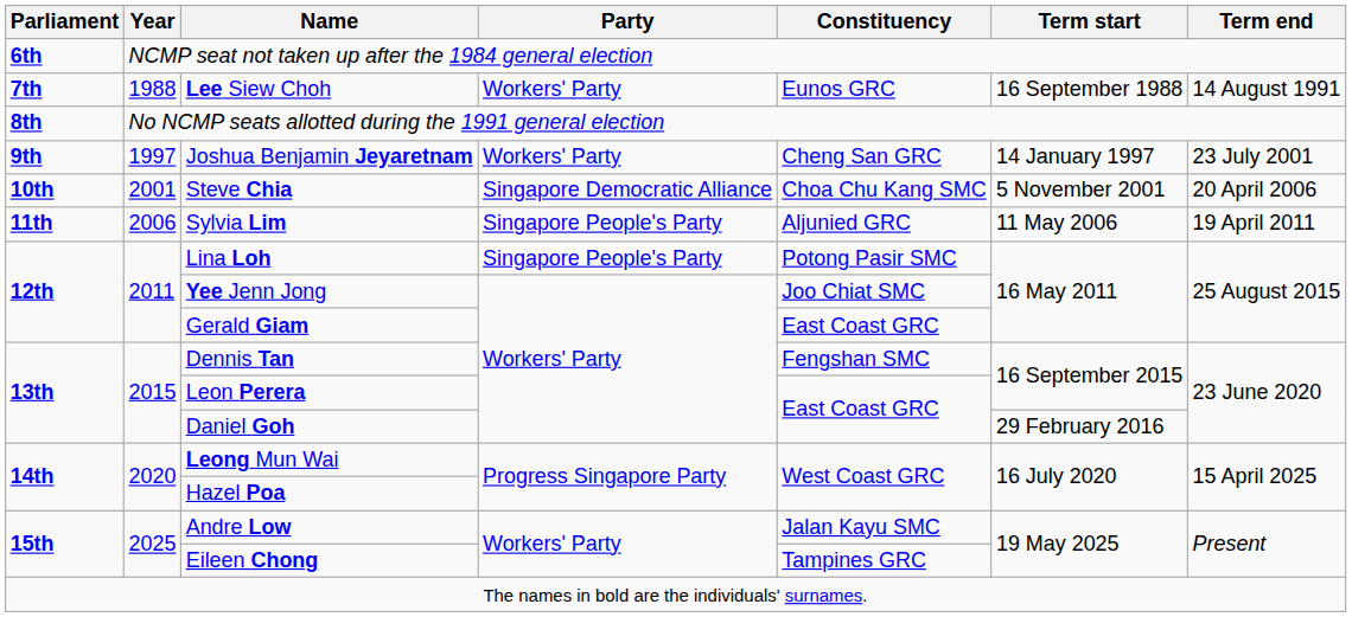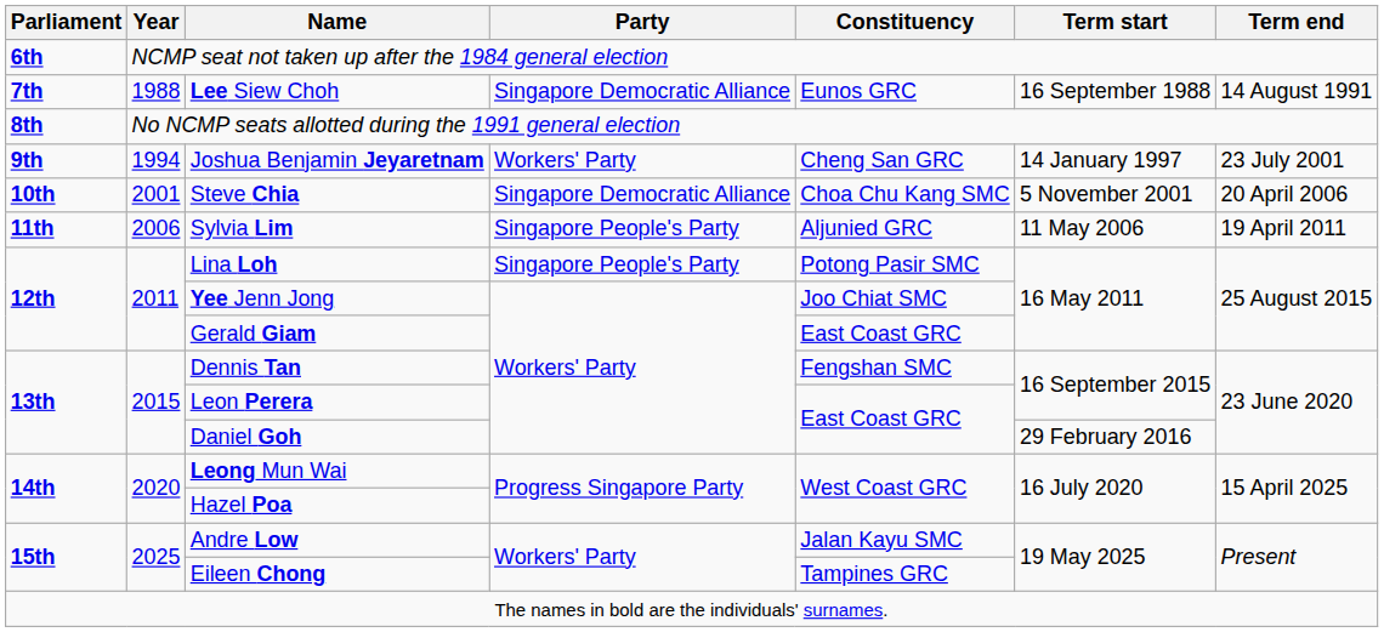 <table class="wikitable" id="List of NCMPs table">
 <tr>
 <th>Parliament</th>
 <th>Year</th>
 <th>Name</th>
 <th>Party</th>
 <th>Constituency</th>
 <th>Term start</th>
 <th>Term end</th>
 </tr>
 <tr>
 <td><strong><a href='#'>6th</a></strong></td>
 <td colspan="6"><em>NCMP seat not taken up after the <a href='#'>1984 general election</a></em></td>
 </tr>
 <tr>
 <td><strong><a href='#'>7th</a></strong></td>
 <td><a href='#'>1988</a></td>
 <td><a href='#'><strong>Lee</strong> Siew Choh</a></td>
-<td><a href='#'>Workers' Party</a></td>
+<td><a href='#'>Singapore Democratic Alliance</a></td>
 <td><a href='#'>Eunos GRC</a></td>
 <td>16 September 1988</td>
 <td>14 August 1991</td>
 </tr>
 <tr>
 <td><strong><a href='#'>8th</a></strong></td>
 <td colspan="6"><em>No NCMP seats allotted during the <a href='#'>1991 general election</a></em></td>
 </tr>
 <tr>
 <td><strong><a href='#'>9th</a></strong></td>
-<td><a href='#'>1997</a></td>
+<td><a href='#'>1994</a></td>
 <td><a href='#'>Joshua Benjamin <strong>Jeyaretnam</strong></a><br></td>
 <td><a href='#'>Workers' Party</a></td>
 <td><a href='#'>Cheng San GRC</a></td>
 <td>14 January 1997 </td>
 <td>23 July 2001</td>
 </tr>
 <tr>
 <td><strong><a href='#'>10th</a></strong></td>
 <td><a href='#'>2001</a></td>
 <td><a href='#'>Steve <strong>Chia</strong></a><br></td>
 <td><a href='#'>Singapore Democratic Alliance</a></td>
 <td><a href='#'>Choa Chu Kang SMC</a></td>
 <td>5 November 2001</td>
 <td>20 April 2006</td>
 </tr>
 <tr>
 <td><strong><a href='#'>11th</a></strong></td>
 <td><a href='#'>2006</a></td>
 <td><a href='#'>Sylvia <strong>Lim</strong></a><br></td>
 <td><a href='#'>Singapore People's Party</a></td>
 <td><a href='#'>Aljunied GRC</a></td>
 <td>11 May 2006</td>
 <td>19 April 2011</td>
 </tr>
 <tr>
 <td rowspan="3"><strong><a href='#'>12th</a></strong></td>
 <td rowspan="3"><a href='#'>2011</a></td>
 <td><a href='#'>Lina <strong>Loh</strong></a></td>
 <td><a href='#'>Singapore People's Party</a></td>
 <td><a href='#'>Potong Pasir SMC</a></td>
 <td rowspan="3">16 May 2011</td>
 <td rowspan="3">25 August 2015</td>
 </tr>
 <tr>
 <td><a href='#'><strong>Yee</strong> Jenn Jong</a></td>
 <td rowspan="5"><a href='#'>Workers' Party</a></td>
 <td><a href='#'>Joo Chiat SMC</a></td>
 </tr>
 <tr>
 <td><a href='#'>Gerald <strong>Giam</strong></a></td>
 <td><a href='#'>East Coast GRC</a></td>
 </tr>
 <tr>
 <td rowspan="3"><strong><a href='#'>13th</a></strong></td>
 <td rowspan="3"><a href='#'>2015</a></td>
 <td><a href='#'>Dennis <strong>Tan</strong></a></td>
 <td><a href='#'>Fengshan SMC</a></td>
 <td rowspan="2">16 September 2015</td>
 <td rowspan="3">23 June 2020</td>
 </tr>
 <tr>
 <td><a href='#'>Leon <strong>Perera</strong></a></td>
 <td rowspan="2"><a href='#'>East Coast GRC</a></td>
 </tr>
 <tr>
 <td><a href='#'>Daniel <strong>Goh</strong></a></td>
 <td>29 February 2016</td>
 </tr>
 <tr>
 <td rowspan="2"><strong><a href='#'>14th</a></strong></td>
 <td rowspan="2"><a href='#'>2020</a></td>
 <td><a href='#'><strong>Leong</strong> Mun Wai</a></td>
 <td rowspan="2"><a href='#'>Progress Singapore Party</a></td>
 <td rowspan="2"><a href='#'>West Coast GRC</a></td>
 <td rowspan="2">16 July 2020</td>
 <td rowspan="2">15 April 2025</td>
 </tr>
 <tr>
 <td><a href='#'>Hazel <strong>Poa</strong></a></td>
 </tr>
 <tr>
 <td rowspan="2"><strong><a href='#'>15th</a></strong></td>
 <td rowspan="2"><a href='#'>2025</a></td>
 <td><a href='#'>Andre <strong>Low</strong></a></td>
 <td rowspan="2"><a href='#'>Workers' Party</a></td>
 <td><a href='#'>Jalan Kayu SMC</a></td>
 <td rowspan="2">19 May 2025</td>
 <td rowspan="2"><em>Present</em></td>
 </tr>
 <tr>
 <td><a href='#'>Eileen <strong>Chong</strong></a></td>
 <td><a href='#'>Tampines GRC</a></td>
 </tr>
 <tr>
 <td colspan="7" align="center"><small>The names in bold are the individuals' <a href='#'>surnames</a>.</small></td>
 </tr>
 </table>
